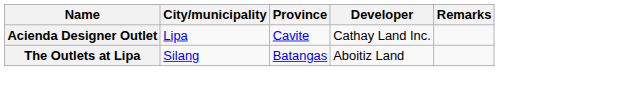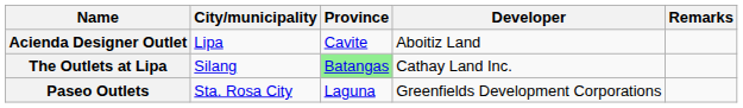 <table class="wikitable sortable plainrowheaders" style="font-size:95%;">
 <tr>
 <th scope="col">Name</th>
 <th scope="col">City/municipality</th>
 <th scope="col">Province</th>
 <th scope="col">Developer</th>
 <th scope="col" class="unsortable">Remarks</th>
 </tr>
 <tr>
 <th scope="row">Acienda Designer Outlet</th>
 <td><a href='#'>Lipa</a></td>
 <td><a href='#'>Cavite</a></td>
-<td>Cathay Land Inc.</td>
+<td>Aboitiz Land</td>
 <td></td>
 </tr>
 <tr>
 <th scope="row">The Outlets at Lipa</th>
 <td><a href='#'>Silang</a></td>
-<td><a href='#'>Batangas</a></td>
-<td>Aboitiz Land</td>
+<td style="background: lightgreen;"><a href='#'>Batangas</a></td>
+<td>Cathay Land Inc.</td>
+<td></td>
+</tr>
+<tr>
+<th scope="row">Paseo Outlets</th>
+<td><a href='#'>Sta. Rosa City</a></td>
+<td><a href='#'>Laguna</a></td>
+<td>Greenfields Development Corporations</td>
 <td></td>
 </tr>
 </table>
